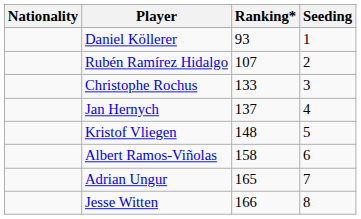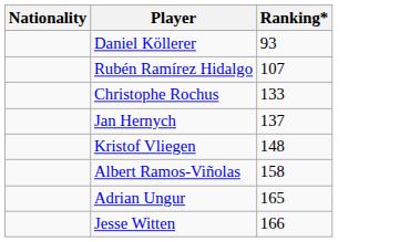 <table class="wikitable" border="1">
 <tr>
 <th>Nationality</th>
 <th>Player</th>
 <th>Ranking*</th>
-<th>Seeding</th>
 </tr>
 <tr>
 <td></td>
 <td><a href='#'>Daniel Köllerer</a></td>
 <td>93</td>
-<td>1</td>
 </tr>
 <tr>
 <td></td>
 <td><a href='#'>Rubén Ramírez Hidalgo</a></td>
 <td>107</td>
-<td>2</td>
 </tr>
 <tr>
 <td></td>
 <td><a href='#'>Christophe Rochus</a></td>
 <td>133</td>
-<td>3</td>
 </tr>
 <tr>
 <td></td>
 <td><a href='#'>Jan Hernych</a></td>
 <td>137</td>
-<td>4</td>
 </tr>
 <tr>
 <td></td>
 <td><a href='#'>Kristof Vliegen</a></td>
 <td>148</td>
-<td>5</td>
 </tr>
 <tr>
 <td></td>
 <td><a href='#'>Albert Ramos-Viñolas</a></td>
 <td>158</td>
-<td>6</td>
 </tr>
 <tr>
 <td></td>
 <td><a href='#'>Adrian Ungur</a></td>
 <td>165</td>
-<td>7</td>
 </tr>
 <tr>
 <td></td>
 <td><a href='#'>Jesse Witten</a></td>
 <td>166</td>
-<td>8</td>
 </tr>
 </table>
